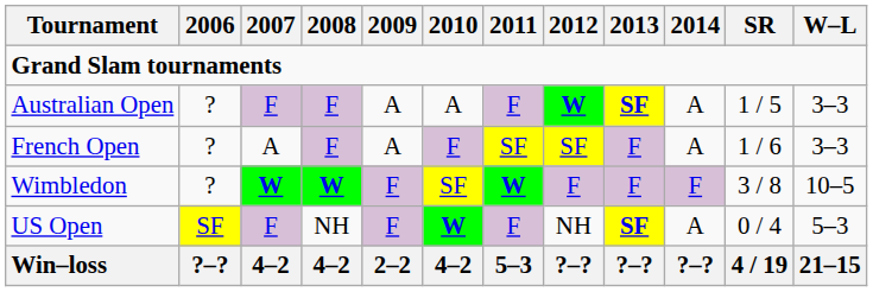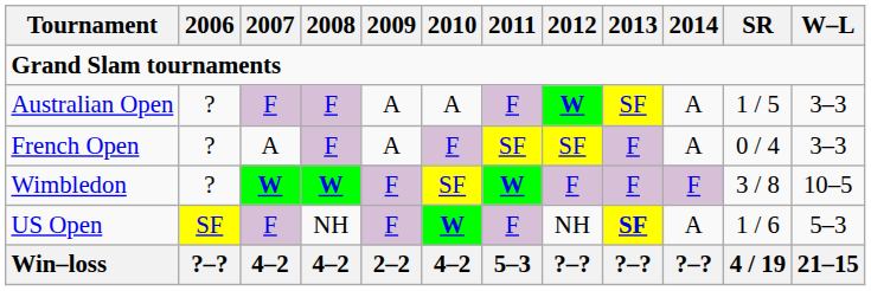 <table class=wikitable style=text-align:center;font-size:97%>
 <tr>
 <th>Tournament</th>
 <th>2006</th>
 <th>2007</th>
 <th>2008</th>
 <th>2009</th>
 <th>2010</th>
 <th>2011</th>
 <th>2012</th>
 <th>2013</th>
 <th>2014</th>
 <th>SR</th>
 <th>W–L</th>
 </tr>
 <tr>
 <td colspan=18 align=left><strong>Grand Slam tournaments</strong></td>
 </tr>
 <tr>
 <td align=left><a href='#'>Australian Open</a></td>
 <td>?</td>
 <td bgcolor=thistle><a href='#'>F</a></td>
 <td bgcolor=thistle><a href='#'>F</a></td>
 <td>A</td>
 <td>A</td>
 <td bgcolor=thistle><a href='#'>F</a></td>
 <td bgcolor=lime><a href='#'><strong>W</strong></a></td>
-<td bgcolor=yellow><strong><a href='#'>SF</a></strong></td>
+<td bgcolor=yellow><a href='#'>SF</a></td>
 <td>A</td>
 <td>1 / 5</td>
 <td>3–3</td>
 </tr>
 <tr>
 <td align=left><a href='#'>French Open</a></td>
 <td>?</td>
 <td>A</td>
 <td bgcolor=thistle><a href='#'>F</a></td>
 <td>A</td>
 <td bgcolor=thistle><a href='#'>F</a></td>
 <td bgcolor=yellow><a href='#'>SF</a></td>
 <td bgcolor=yellow><a href='#'>SF</a></td>
 <td bgcolor=thistle><a href='#'>F</a></td>
 <td>A</td>
-<td>1 / 6</td>
+<td>0 / 4</td>
 <td>3–3</td>
 </tr>
 <tr>
 <td align=left><a href='#'>Wimbledon</a></td>
 <td>?</td>
 <td bgcolor=lime><a href='#'><strong>W</strong></a></td>
 <td bgcolor=lime><a href='#'><strong>W</strong></a></td>
 <td bgcolor=thistle><a href='#'>F</a></td>
 <td bgcolor=yellow><a href='#'>SF</a></td>
 <td bgcolor=lime><a href='#'><strong>W</strong></a></td>
 <td bgcolor=thistle><a href='#'>F</a></td>
 <td bgcolor=thistle><a href='#'>F</a></td>
 <td bgcolor=thistle><a href='#'>F</a></td>
 <td>3 / 8</td>
 <td>10–5</td>
 </tr>
 <tr>
 <td align=left><a href='#'>US Open</a></td>
 <td bgcolor=yellow><a href='#'>SF</a></td>
 <td bgcolor=thistle><a href='#'>F</a></td>
 <td>NH</td>
 <td bgcolor=thistle><a href='#'>F</a></td>
 <td bgcolor=lime><a href='#'><strong>W</strong></a></td>
 <td bgcolor=thistle><a href='#'>F</a></td>
 <td>NH</td>
 <td bgcolor=yellow><strong><a href='#'>SF</a></strong></td>
 <td>A</td>
-<td>0 / 4</td>
+<td>1 / 6</td>
 <td>5–3</td>
 </tr>
 <tr>
 <th style=text-align:left>Win–loss</th>
 <th>?–?</th>
 <th>4–2</th>
 <th>4–2</th>
 <th>2–2</th>
 <th>4–2</th>
 <th>5–3</th>
 <th>?–?</th>
 <th>?–?</th>
 <th>?–?</th>
 <th>4 / 19</th>
 <th>21–15</th>
 </tr>
 </table>
